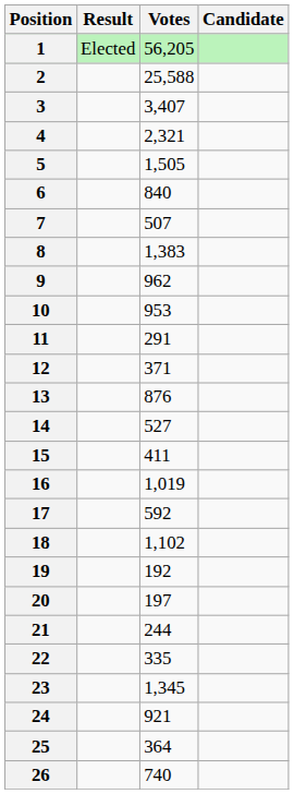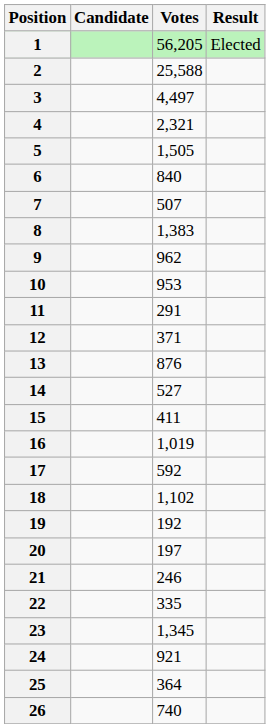 <table class="wikitable sortable col3right">
 <tr>
 <th scope="col">Position</th>
+<th scope="col">Candidate</th>
+<th scope="col">Votes</th>
 <th scope="col">Result</th>
-<th scope="col">Votes</th>
-<th scope="col">Candidate</th>
 </tr>
 <tr bgcolor=bbf3bb>
 <th scope="row">1</th>
+<td></td>
+<td>56,205</td>
 <td>Elected</td>
-<td>56,205</td>
-<td></td>
 </tr>
 <tr>
 <th scope="row">2</th>
 <td></td>
 <td>25,588</td>
 <td></td>
 </tr>
 <tr>
 <th scope="row">3</th>
 <td></td>
-<td>3,407</td>
+<td>4,497</td>
 <td></td>
 </tr>
 <tr>
 <th scope="row">4</th>
 <td></td>
 <td>2,321</td>
 <td></td>
 </tr>
 <tr>
 <th scope="row">5</th>
 <td></td>
 <td>1,505</td>
 <td></td>
 </tr>
 <tr>
 <th scope="row">6</th>
 <td></td>
 <td>840</td>
 <td></td>
 </tr>
 <tr>
 <th scope="row">7</th>
 <td></td>
 <td>507</td>
 <td></td>
 </tr>
 <tr>
 <th scope="row">8</th>
 <td></td>
 <td>1,383</td>
 <td></td>
 </tr>
 <tr>
 <th scope="row">9</th>
 <td></td>
 <td>962</td>
 <td></td>
 </tr>
 <tr>
 <th scope="row">10</th>
 <td></td>
 <td>953</td>
 <td></td>
 </tr>
 <tr>
 <th scope="row">11</th>
 <td></td>
 <td>291</td>
 <td></td>
 </tr>
 <tr>
 <th scope="row">12</th>
 <td></td>
 <td>371</td>
 <td></td>
 </tr>
 <tr>
 <th scope="row">13</th>
 <td></td>
 <td>876</td>
 <td></td>
 </tr>
 <tr>
 <th scope="row">14</th>
 <td></td>
 <td>527</td>
 <td></td>
 </tr>
 <tr>
 <th scope="row">15</th>
 <td></td>
 <td>411</td>
 <td></td>
 </tr>
 <tr>
 <th scope="row">16</th>
 <td></td>
 <td>1,019</td>
 <td></td>
 </tr>
 <tr>
 <th scope="row">17</th>
 <td></td>
 <td>592</td>
 <td></td>
 </tr>
 <tr>
 <th scope="row">18</th>
 <td></td>
 <td>1,102</td>
 <td></td>
 </tr>
 <tr>
 <th scope="row">19</th>
 <td></td>
 <td>192</td>
 <td></td>
 </tr>
 <tr>
 <th scope="row">20</th>
 <td></td>
 <td>197</td>
 <td></td>
 </tr>
 <tr>
 <th scope="row">21</th>
 <td></td>
-<td>244</td>
+<td>246</td>
 <td></td>
 </tr>
 <tr>
 <th scope="row">22</th>
 <td></td>
 <td>335</td>
 <td></td>
 </tr>
 <tr>
 <th scope="row">23</th>
 <td></td>
 <td>1,345</td>
 <td></td>
 </tr>
 <tr>
 <th scope="row">24</th>
 <td></td>
 <td>921</td>
 <td></td>
 </tr>
 <tr>
 <th scope="row">25</th>
 <td></td>
 <td>364</td>
 <td></td>
 </tr>
 <tr>
 <th scope="row">26</th>
 <td></td>
 <td>740</td>
 <td></td>
 </tr>
 </table>
